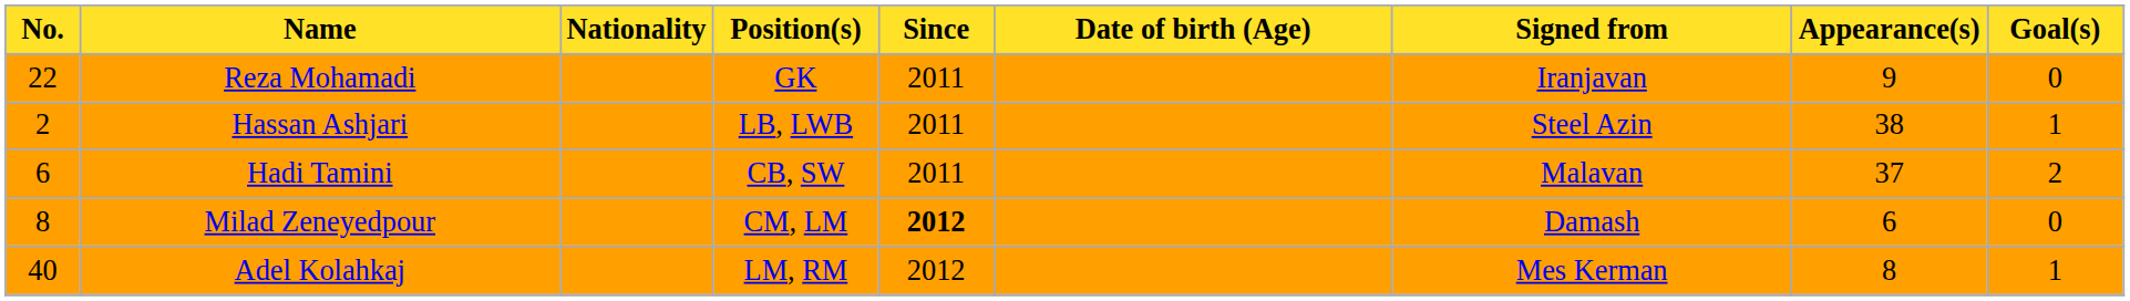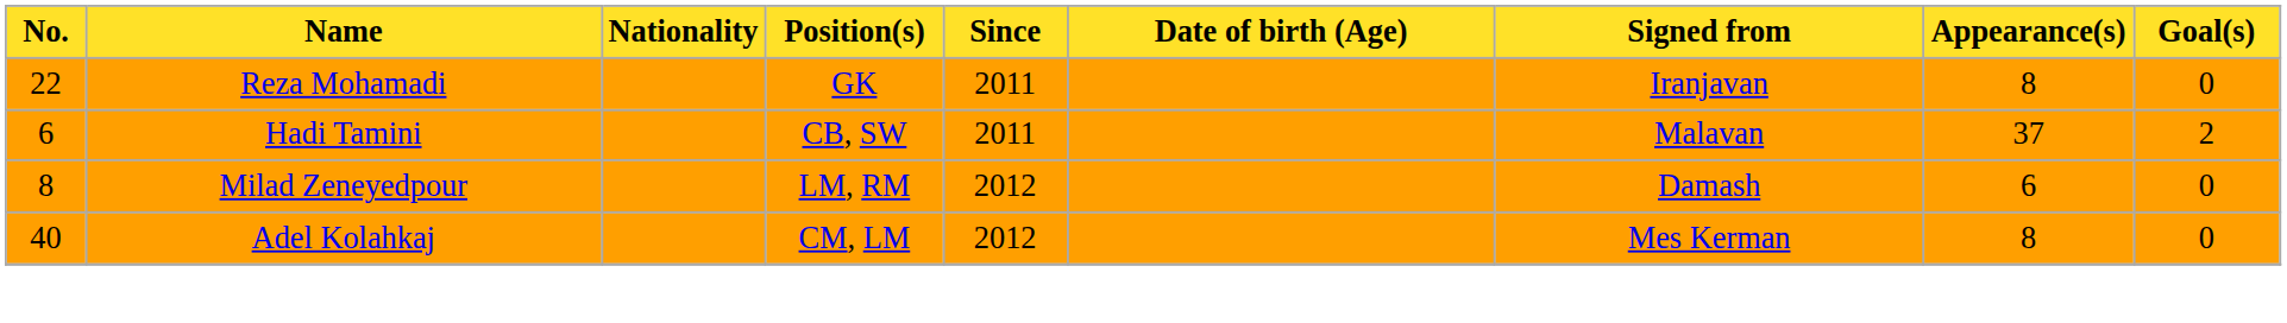 <table class="wikitable" style="text-align: center; font-size:90%">
 <tr>
 <th style="background:#ffe128; color:black" align=right width=30px>No.</th>
 <th style="background:#ffe128; color:black" align=center width=230px>Name</th>
 <th style="background:#ffe128; color:black" align=center width=50px>Nationality</th>
 <th style="background:#ffe128; color:black" align=center width=75px>Position(s)</th>
 <th style="background:#ffe128; color:black" align=center width=50px>Since</th>
 <th style="background:#ffe128; color:black" align=center width=190px>Date of birth (Age)</th>
 <th style="background:#ffe128; color:black" align=center width=190px>Signed from</th>
 <th style="background:#ffe128; color:black" align=center width=90px>Appearance(s)</th>
 <th style="background:#ffe128; color:black" align=center width=60px>Goal(s)</th>
 </tr>
 <tr bgcolor=#FF9F00>
 <td>22</td>
 <td><a href='#'>Reza Mohamadi</a></td>
 <td></td>
 <td><a href='#'>GK</a></td>
 <td>2011</td>
 <td></td>
 <td><a href='#'>Iranjavan</a></td>
-<td>9</td>
+<td>8</td>
 <td>0</td>
-</tr>
-<tr bgcolor=#FF9F00>
-<td>2</td>
-<td><a href='#'>Hassan Ashjari</a></td>
-<td></td>
-<td><a href='#'>LB</a>, <a href='#'>LWB</a></td>
-<td>2011</td>
-<td></td>
-<td><a href='#'>Steel Azin</a></td>
-<td>38</td>
-<td>1</td>
 </tr>
 <tr bgcolor=#FF9F00>
 <td>6</td>
 <td><a href='#'>Hadi Tamini</a></td>
 <td></td>
 <td><a href='#'>CB</a>, <a href='#'>SW</a></td>
 <td>2011</td>
 <td></td>
 <td><a href='#'>Malavan</a></td>
 <td>37</td>
 <td>2</td>
 </tr>
 <tr bgcolor=#FF9F00>
 <td>8</td>
 <td><a href='#'>Milad Zeneyedpour</a></td>
 <td></td>
-<td><a href='#'>CM</a>, <a href='#'>LM</a></td>
-<td><strong>2012</strong></td>
+<td><a href='#'>LM</a>, <a href='#'>RM</a></td>
+<td>2012</td>
 <td></td>
 <td><a href='#'>Damash</a></td>
 <td>6</td>
 <td>0</td>
 </tr>
 <tr bgcolor=#FF9F00>
 <td>40</td>
 <td><a href='#'>Adel Kolahkaj</a></td>
 <td></td>
-<td><a href='#'>LM</a>, <a href='#'>RM</a></td>
+<td><a href='#'>CM</a>, <a href='#'>LM</a></td>
 <td>2012</td>
 <td></td>
 <td><a href='#'>Mes Kerman</a></td>
 <td>8</td>
-<td>1</td>
+<td>0</td>
 </tr>
 <tr>
 </tr>
 </table>
